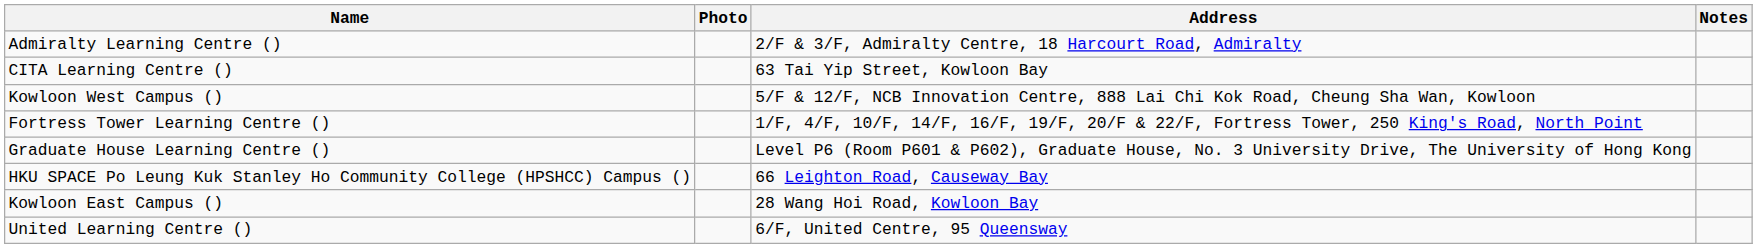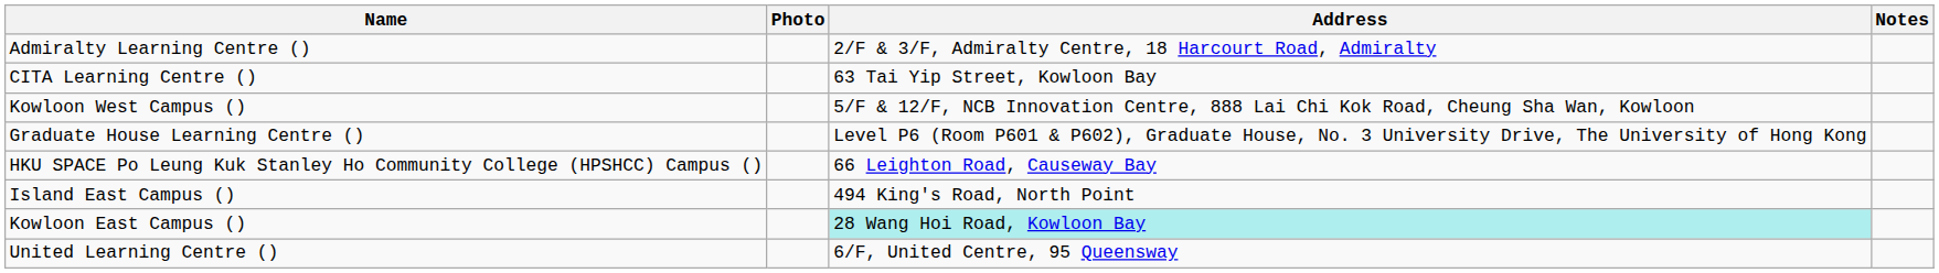 <table class="wikitable sortable">
 <tr>
 <th>Name</th>
 <th>Photo</th>
 <th>Address</th>
 <th>Notes</th>
 </tr>
 <tr>
 <td>Admiralty Learning Centre ()</td>
 <td></td>
 <td>2/F & 3/F, Admiralty Centre, 18 <a href='#'>Harcourt Road</a>, <a href='#'>Admiralty</a></td>
 <td></td>
 </tr>
 <tr>
 <td>CITA Learning Centre ()</td>
 <td></td>
 <td>63 Tai Yip Street, Kowloon Bay</td>
 <td></td>
 </tr>
 <tr>
 <td>Kowloon West Campus ()</td>
 <td></td>
 <td>5/F & 12/F, NCB Innovation Centre, 888 Lai Chi Kok Road, Cheung Sha Wan, Kowloon</td>
 <td></td>
 </tr>
 <tr>
-<td>Fortress Tower Learning Centre ()</td>
-<td></td>
-<td>1/F, 4/F, 10/F, 14/F, 16/F, 19/F, 20/F & 22/F, Fortress Tower, 250 <a href='#'>King's Road</a>, <a href='#'>North Point</a></td>
-<td></td>
-</tr>
-<tr>
 <td>Graduate House Learning Centre ()</td>
 <td></td>
 <td>Level P6 (Room P601 & P602), Graduate House, No. 3 University Drive, The University of Hong Kong</td>
 <td></td>
 </tr>
 <tr>
 <td>HKU SPACE Po Leung Kuk Stanley Ho Community College (HPSHCC) Campus ()</td>
 <td></td>
 <td>66 <a href='#'>Leighton Road</a>, <a href='#'>Causeway Bay</a></td>
 <td></td>
 </tr>
 <tr>
+<td>Island East Campus ()</td>
+<td></td>
+<td>494 King's Road, North Point</td>
+<td></td>
+</tr>
+<tr>
 <td>Kowloon East Campus ()</td>
 <td></td>
-<td>28 Wang Hoi Road, <a href='#'>Kowloon Bay</a></td>
+<td style="background: paleturquoise;">28 Wang Hoi Road, <a href='#'>Kowloon Bay</a></td>
 <td></td>
 </tr>
 <tr>
 <td>United Learning Centre ()</td>
 <td></td>
 <td>6/F, United Centre, 95 <a href='#'>Queensway</a></td>
 <td></td>
 </tr>
 </table>
